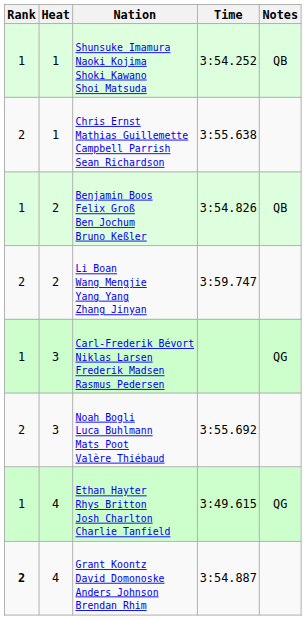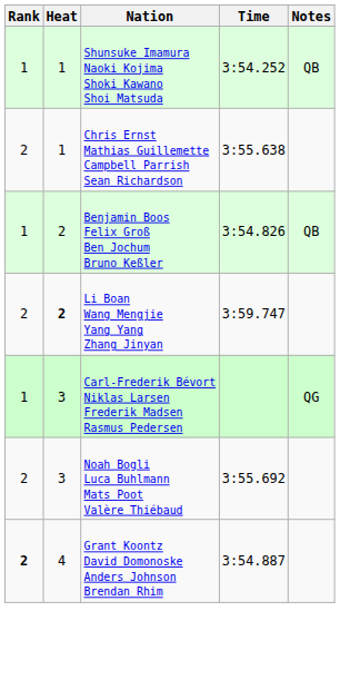 <table class="wikitable sortable" style="text-align:center">
 <tr>
 <th>Rank</th>
 <th>Heat</th>
 <th>Nation</th>
 <th>Time</th>
 <th>Notes</th>
 </tr>
 <tr bgcolor=ddffdd>
 <td>1</td>
 <td>1</td>
 <td align=left><br><small><a href='#'>Shunsuke Imamura</a><br><a href='#'>Naoki Kojima</a><br><a href='#'>Shoki Kawano</a><br><a href='#'>Shoi Matsuda</a></small></td>
 <td>3:54.252</td>
 <td>QB</td>
 </tr>
 <tr>
 <td>2</td>
 <td>1</td>
 <td align=left><br><small><a href='#'>Chris Ernst</a><br><a href='#'>Mathias Guillemette</a><br><a href='#'>Campbell Parrish</a><br><a href='#'>Sean Richardson</a></small></td>
 <td>3:55.638</td>
 <td></td>
 </tr>
 <tr bgcolor=ddffdd>
 <td>1</td>
 <td>2</td>
 <td align=left><br><small><a href='#'>Benjamin Boos</a><br><a href='#'>Felix Groß</a><br><a href='#'>Ben Jochum</a><br><a href='#'>Bruno Keßler</a></small></td>
 <td>3:54.826</td>
 <td>QB</td>
 </tr>
 <tr>
 <td>2</td>
-<td>2</td>
+<td><strong>2</strong></td>
 <td align=left><br><small><a href='#'>Li Boan</a><br><a href='#'>Wang Mengjie</a><br><a href='#'>Yang Yang</a><br><a href='#'>Zhang Jinyan</a></small></td>
 <td>3:59.747</td>
 <td></td>
 </tr>
 <tr bgcolor=ccffcc>
 <td>1</td>
 <td>3</td>
 <td align=left><br><small><a href='#'>Carl-Frederik Bévort</a><br><a href='#'>Niklas Larsen</a> <br><a href='#'>Frederik Madsen</a><br><a href='#'>Rasmus Pedersen</a></small></td>
 <td></td>
 <td>QG</td>
 </tr>
 <tr>
 <td>2</td>
 <td>3</td>
 <td align=left><br><small><a href='#'>Noah Bogli</a><br><a href='#'>Luca Buhlmann</a><br><a href='#'>Mats Poot</a><br><a href='#'>Valère Thiébaud</a></small></td>
 <td>3:55.692</td>
 <td></td>
 </tr>
-<tr bgcolor=ccffcc>
-<td>1</td>
-<td>4</td>
-<td align=left><br><small><a href='#'>Ethan Hayter</a><br><a href='#'>Rhys Britton</a><br><a href='#'>Josh Charlton</a><br><a href='#'>Charlie Tanfield</a></small></td>
-<td>3:49.615</td>
-<td>QG</td>
-</tr>
 <tr>
 <td><strong>2</strong></td>
 <td>4</td>
 <td align=left><br><small><a href='#'>Grant Koontz</a><br><a href='#'>David Domonoske</a><br><a href='#'>Anders Johnson</a><br><a href='#'>Brendan Rhim</a></small></td>
 <td>3:54.887</td>
 <td></td>
 </tr>
 </table>
